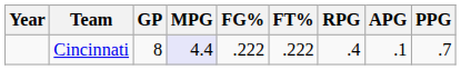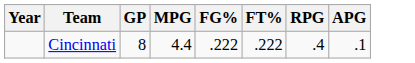 <table class="wikitable sortable" style="font-size:95%; text-align:right;">
 <tr>
 <th>Year</th>
 <th>Team</th>
 <th>GP</th>
 <th>MPG</th>
 <th>FG%</th>
 <th>FT%</th>
 <th>RPG</th>
 <th>APG</th>
-<th>PPG</th>
 </tr>
 <tr>
 <td style="text-align:left;"></td>
 <td style="text-align:left;"><a href='#'>Cincinnati</a></td>
 <td>8</td>
-<td style="background: lavender;">4.4</td>
+<td>4.4</td>
 <td>.222</td>
 <td>.222</td>
 <td>.4</td>
 <td>.1</td>
-<td>.7</td>
 </tr>
 </table>
